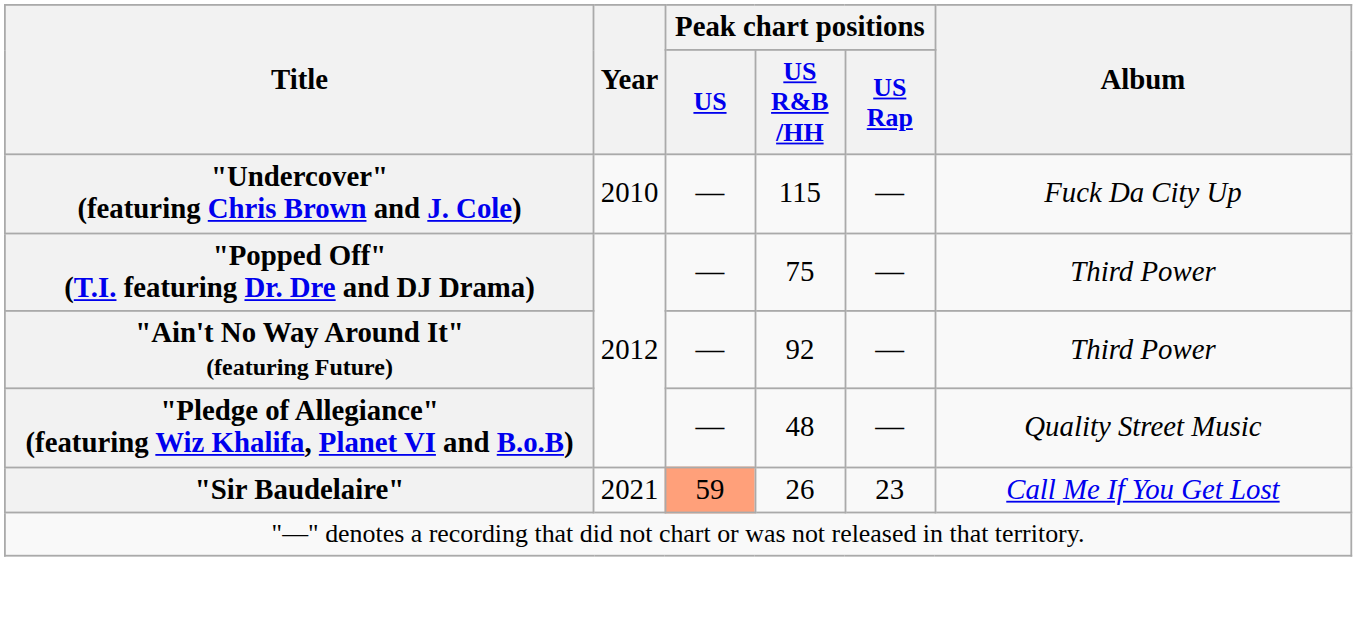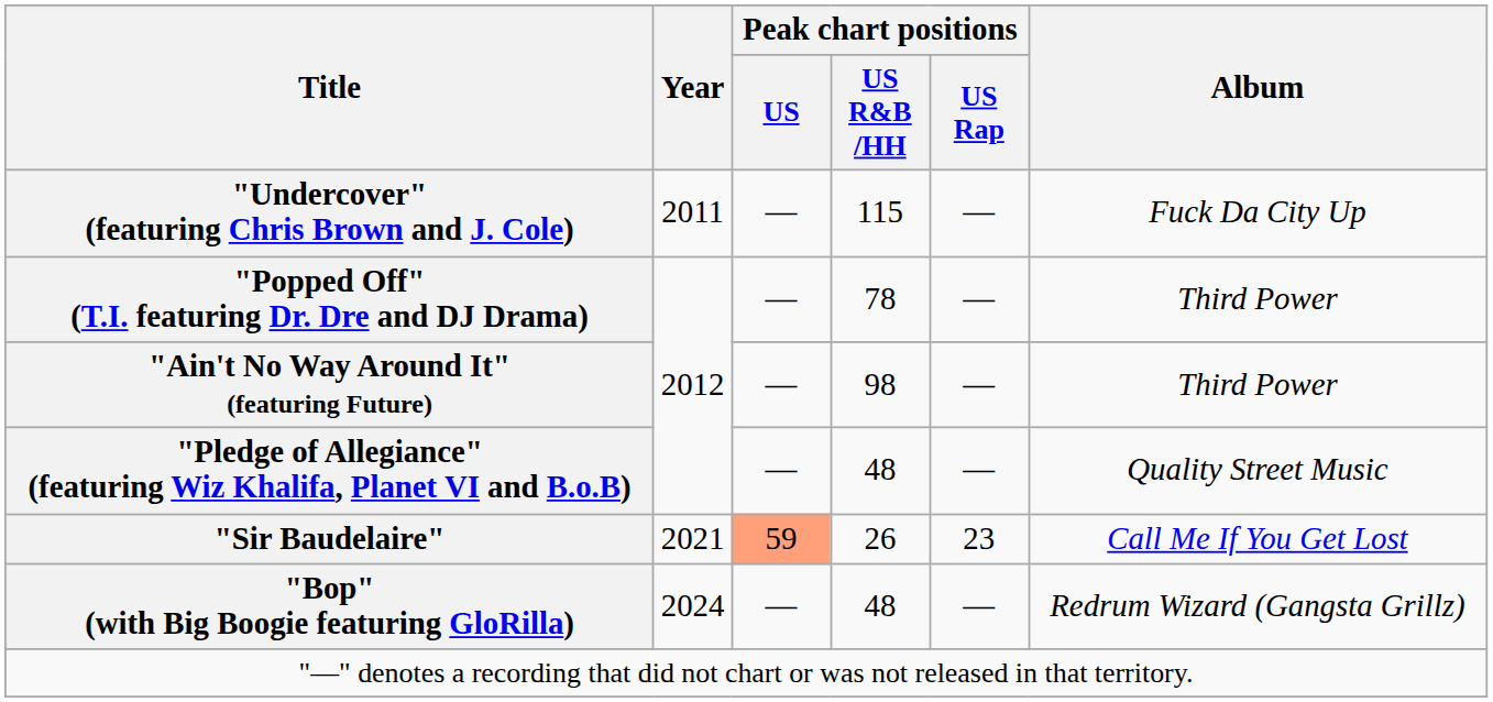 <table class="wikitable plainrowheaders" style="text-align:center;" border="1">
 <tr>
 <th scope="col" rowspan="2" style="width:20em;">Title</th>
 <th scope="col" rowspan="2" style="width:2em;">Year</th>
 <th scope="col" colspan="3">Peak chart positions</th>
 <th scope="col" rowspan="2" style="width:14em;">Album</th>
 </tr>
 <tr>
 <th scope="col" style="width:3em;font-size:90%;"><a href='#'>US</a></th>
 <th scope="col" style="width:3em;font-size:90%;"><a href='#'>US<br>R&B<br>/HH</a><br></th>
 <th scope="col" style="width:3em;font-size:90%;"><a href='#'>US<br>Rap</a></th>
 </tr>
 <tr>
 <th scope="row">"Undercover"<br><span>(featuring <a href='#'>Chris Brown</a> and <a href='#'>J. Cole</a>)</span></th>
-<td>2010</td>
+<td>2011</td>
 <td>—</td>
 <td>115</td>
 <td>—</td>
 <td><em>Fuck Da City Up</em></td>
 </tr>
 <tr>
 <th scope="row">"Popped Off"<br><span>(<a href='#'>T.I.</a> featuring <a href='#'>Dr. Dre</a> and DJ Drama)</span></th>
 <td rowspan="3">2012</td>
 <td>—</td>
-<td>75<br></td>
+<td>78<br></td>
 <td>—</td>
 <td><em>Third Power</em></td>
 </tr>
 <tr>
 <th scope="row">"Ain't No Way Around It"<br><small>(featuring Future)</small></th>
 <td>—</td>
-<td>92</td>
+<td>98</td>
 <td>—</td>
 <td><em>Third Power</em></td>
 </tr>
 <tr>
 <th scope="row">"Pledge of Allegiance"<br><span>(featuring <a href='#'>Wiz Khalifa</a>, <a href='#'>Planet VI</a> and <a href='#'>B.o.B</a>)</span></th>
 <td>—</td>
 <td>48</td>
 <td>—</td>
 <td><em>Quality Street Music</em></td>
 </tr>
 <tr>
 <th scope="row">"Sir Baudelaire"<br></th>
 <td>2021</td>
 <td style="background: lightsalmon;">59</td>
 <td>26</td>
 <td>23</td>
 <td><em><a href='#'>Call Me If You Get Lost</a></em></td>
 </tr>
 <tr>
+<th scope="row">"Bop"<br><span>(with Big Boogie featuring <a href='#'>GloRilla</a>)</span></th>
+<td>2024</td>
+<td>—</td>
+<td>48</td>
+<td>—</td>
+<td><em>Redrum Wizard (Gangsta Grillz)</em></td>
+</tr>
+<tr>
 <td colspan="6" style="font-size:90%">"—" denotes a recording that did not chart or was not released in that territory.</td>
 </tr>
 </table>
